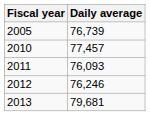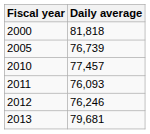 <table class="wikitable">
 <tr>
 <th>Fiscal year</th>
 <th>Daily average</th>
+</tr>
+<tr>
+<td>2000</td>
+<td>81,818</td>
 </tr>
 <tr>
 <td>2005</td>
 <td>76,739</td>
 </tr>
 <tr>
 <td>2010</td>
 <td>77,457</td>
 </tr>
 <tr>
 <td>2011</td>
 <td>76,093</td>
 </tr>
 <tr>
 <td>2012</td>
 <td>76,246</td>
 </tr>
 <tr>
 <td>2013</td>
 <td>79,681</td>
 </tr>
 </table>
